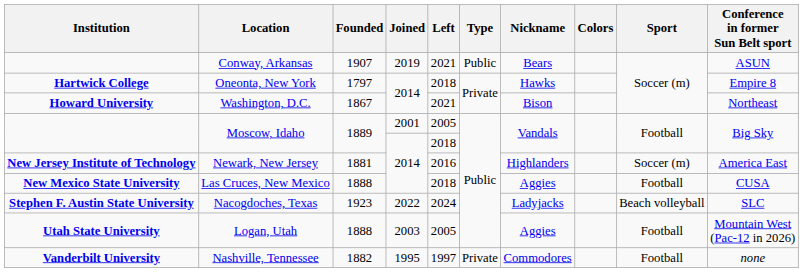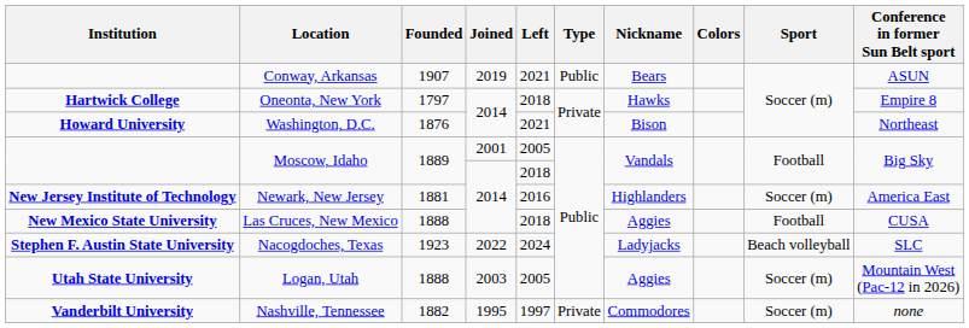 <table class="wikitable sortable" style="text-align:center">
 <tr>
 <th>Institution</th>
 <th>Location</th>
 <th>Founded</th>
 <th>Joined</th>
 <th>Left</th>
 <th>Type</th>
 <th>Nickname</th>
 <th class="unsortable">Colors</th>
 <th>Sport</th>
 <th>Conference<br>in former<br>Sun Belt sport</th>
 </tr>
 <tr>
 <td></td>
 <td><a href='#'>Conway, Arkansas</a></td>
 <td>1907</td>
 <td>2019</td>
 <td>2021</td>
 <td>Public</td>
 <td><a href='#'>Bears</a></td>
 <td></td>
 <td rowspan="3">Soccer (m)</td>
 <td><a href='#'>ASUN</a></td>
 </tr>
 <tr>
 <td><strong><a href='#'>Hartwick College</a></strong></td>
 <td><a href='#'>Oneonta, New York</a></td>
 <td>1797</td>
 <td rowspan="2">2014</td>
 <td>2018</td>
 <td rowspan="2">Private</td>
 <td><a href='#'>Hawks</a></td>
 <td></td>
 <td><a href='#'>Empire 8</a></td>
 </tr>
 <tr>
 <td><strong><a href='#'>Howard University</a></strong></td>
 <td><a href='#'>Washington, D.C.</a></td>
-<td>1867</td>
+<td>1876</td>
 <td>2021</td>
 <td><a href='#'>Bison</a></td>
 <td></td>
 <td><a href='#'>Northeast</a></td>
 </tr>
 <tr>
 <td rowspan="2"></td>
 <td rowspan="2"><a href='#'>Moscow, Idaho</a></td>
 <td rowspan="2">1889</td>
 <td>2001</td>
 <td>2005</td>
 <td rowspan="6">Public</td>
 <td rowspan="2"><a href='#'>Vandals</a></td>
 <td rowspan="2"></td>
 <td rowspan="2">Football</td>
 <td rowspan="2"><a href='#'>Big Sky</a></td>
 </tr>
 <tr>
 <td rowspan="3">2014</td>
 <td>2018</td>
 </tr>
 <tr>
 <td><strong><a href='#'>New Jersey Institute of Technology</a></strong></td>
 <td><a href='#'>Newark, New Jersey</a></td>
 <td>1881</td>
 <td>2016</td>
 <td><a href='#'>Highlanders</a></td>
 <td></td>
 <td>Soccer (m)</td>
 <td><a href='#'>America East</a></td>
 </tr>
 <tr>
 <td><strong><a href='#'>New Mexico State University</a></strong></td>
 <td><a href='#'>Las Cruces, New Mexico</a></td>
 <td>1888</td>
 <td>2018</td>
 <td><a href='#'>Aggies</a></td>
 <td></td>
 <td>Football</td>
 <td><a href='#'>CUSA</a></td>
 </tr>
 <tr>
 <td><strong><a href='#'>Stephen F. Austin State University</a></strong></td>
 <td><a href='#'>Nacogdoches, Texas</a></td>
 <td>1923</td>
 <td>2022</td>
 <td>2024</td>
 <td><a href='#'>Ladyjacks</a></td>
 <td></td>
 <td>Beach volleyball</td>
 <td><a href='#'>SLC</a></td>
 </tr>
 <tr>
 <td><strong><a href='#'>Utah State University</a></strong></td>
 <td><a href='#'>Logan, Utah</a></td>
 <td>1888</td>
 <td>2003</td>
 <td>2005</td>
 <td><a href='#'>Aggies</a></td>
 <td></td>
-<td>Football</td>
+<td>Soccer (m)</td>
 <td><a href='#'>Mountain West</a><br>(<a href='#'>Pac-12</a> in 2026)</td>
 </tr>
 <tr>
 <td><strong><a href='#'>Vanderbilt University</a></strong></td>
 <td><a href='#'>Nashville, Tennessee</a></td>
 <td>1882</td>
 <td>1995</td>
 <td>1997</td>
 <td>Private</td>
 <td><a href='#'>Commodores</a></td>
 <td></td>
-<td>Football</td>
+<td>Soccer (m)</td>
 <td><em>none</em></td>
 </tr>
 </table>
